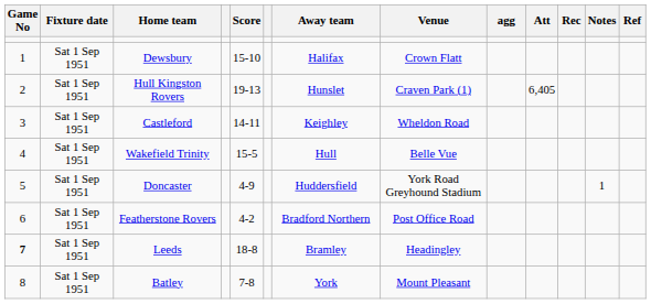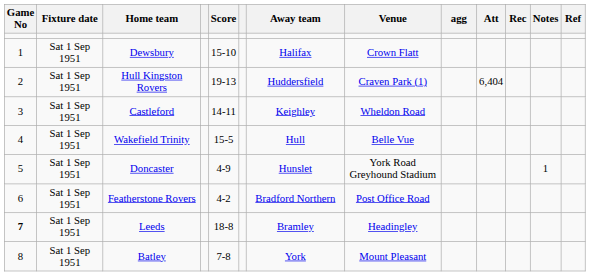 <table class="wikitable" style="text-align:center;">
 <tr>
 <th width=20 abbr="No">Game No</th>
 <th width=100 abbr="Date">Fixture date</th>
 <th width=150 abbr="Home team">Home team</th>
 <th width=5 abbr="space"></th>
 <th width=20 abbr="Score">Score</th>
 <th width=5 abbr="space"></th>
 <th width=150 abbr="Away team">Away team</th>
 <th width=150 abbr="Venue">Venue</th>
 <th width=50 abbr="agg">agg</th>
 <th width=30 abbr="Att">Att</th>
 <th width=30 abbr="Rec">Rec</th>
 <th width=20 abbr="Notes">Notes</th>
 <th width=30 abbr="Ref">Ref</th>
 </tr>
 <tr>
 <td></td>
 <td></td>
 <td></td>
 <td></td>
 <td></td>
 <td></td>
 <td></td>
 <td></td>
 <td></td>
 <td></td>
 <td></td>
 <td></td>
 </tr>
 <tr>
 <td>1</td>
 <td>Sat 1 Sep 1951</td>
 <td><a href='#'>Dewsbury</a></td>
 <td></td>
 <td>15-10</td>
 <td></td>
 <td><a href='#'>Halifax</a></td>
 <td><a href='#'>Crown Flatt</a></td>
 <td></td>
 <td></td>
 <td></td>
 <td></td>
 <td></td>
 </tr>
 <tr>
 <td>2</td>
 <td>Sat 1 Sep 1951</td>
 <td><a href='#'>Hull Kingston Rovers</a></td>
 <td></td>
 <td>19-13</td>
 <td></td>
-<td><a href='#'>Hunslet</a></td>
+<td><a href='#'>Huddersfield</a></td>
 <td><a href='#'>Craven Park (1)</a></td>
 <td></td>
-<td>6,405</td>
+<td>6,404</td>
 <td></td>
 <td></td>
 <td></td>
 </tr>
 <tr>
 <td>3</td>
 <td>Sat 1 Sep 1951</td>
 <td><a href='#'>Castleford</a></td>
 <td></td>
 <td>14-11</td>
 <td></td>
 <td><a href='#'>Keighley</a></td>
 <td><a href='#'>Wheldon Road</a></td>
 <td></td>
 <td></td>
 <td></td>
 <td></td>
 <td></td>
 </tr>
 <tr>
 <td>4</td>
 <td>Sat 1 Sep 1951</td>
 <td><a href='#'>Wakefield Trinity</a></td>
 <td></td>
 <td>15-5</td>
 <td></td>
 <td><a href='#'>Hull</a></td>
 <td><a href='#'>Belle Vue</a></td>
 <td></td>
 <td></td>
 <td></td>
 <td></td>
 <td></td>
 </tr>
 <tr>
 <td>5</td>
 <td>Sat 1 Sep 1951</td>
 <td><a href='#'>Doncaster</a></td>
 <td></td>
 <td>4-9</td>
 <td></td>
-<td><a href='#'>Huddersfield</a></td>
+<td><a href='#'>Hunslet</a></td>
 <td>York Road Greyhound Stadium</td>
 <td></td>
 <td></td>
 <td></td>
 <td>1</td>
 <td></td>
 </tr>
 <tr>
 <td>6</td>
 <td>Sat 1 Sep 1951</td>
 <td><a href='#'>Featherstone Rovers</a></td>
 <td></td>
 <td>4-2</td>
 <td></td>
 <td><a href='#'>Bradford Northern</a></td>
 <td><a href='#'>Post Office Road</a></td>
 <td></td>
 <td></td>
 <td></td>
 <td></td>
 <td></td>
 </tr>
 <tr>
 <td><strong>7</strong></td>
 <td>Sat 1 Sep 1951</td>
 <td><a href='#'>Leeds</a></td>
 <td></td>
 <td>18-8</td>
 <td></td>
 <td><a href='#'>Bramley</a></td>
 <td><a href='#'>Headingley</a></td>
 <td></td>
 <td></td>
 <td></td>
 <td></td>
 <td></td>
 </tr>
 <tr>
 <td>8</td>
 <td>Sat 1 Sep 1951</td>
 <td><a href='#'>Batley</a></td>
 <td></td>
 <td>7-8</td>
 <td></td>
 <td><a href='#'>York</a></td>
 <td><a href='#'>Mount Pleasant</a></td>
 <td></td>
 <td></td>
 <td></td>
 <td></td>
 <td></td>
 </tr>
 </table>
